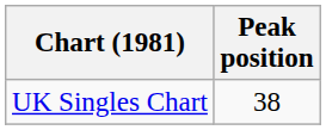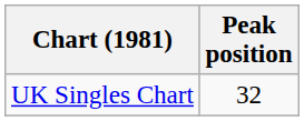 <table class="wikitable">
 <tr>
 <th>Chart (1981)</th>
 <th>Peak<br>position</th>
 </tr>
 <tr>
 <td><a href='#'>UK Singles Chart</a></td>
-<td align="center">38</td>
+<td align="center">32</td>
 </tr>
 </table>
